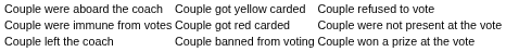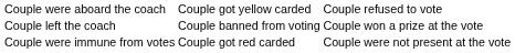 <table>
 <tr>
 <td> Couple were aboard the coach</td>
 <td> Couple got yellow carded</td>
 <td> Couple refused to vote</td>
 </tr>
 <tr>
+<td> Couple left the coach</td>
+<td> Couple banned from voting</td>
+<td> Couple won a prize at the vote</td>
+</tr>
+<tr>
 <td> Couple were immune from votes</td>
 <td> Couple got red carded</td>
 <td> Couple were not present at the vote</td>
 </tr>
-<tr>
-<td> Couple left the coach</td>
-<td> Couple banned from voting</td>
-<td> Couple won a prize at the vote</td>
-</tr>
 </table>
